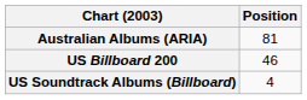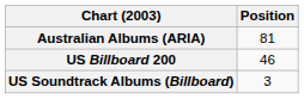 <table class="wikitable sortable plainrowheaders" style="text-align:center">
 <tr>
 <th scope="col">Chart (2003)</th>
 <th scope="col">Position</th>
 </tr>
 <tr>
 <th scope="row">Australian Albums (ARIA)</th>
 <td>81</td>
 </tr>
 <tr>
 <th scope="row">US <em>Billboard</em> 200</th>
 <td>46</td>
 </tr>
 <tr>
 <th scope="row">US Soundtrack Albums (<em>Billboard</em>)</th>
-<td>4</td>
+<td>3</td>
 </tr>
 </table>
